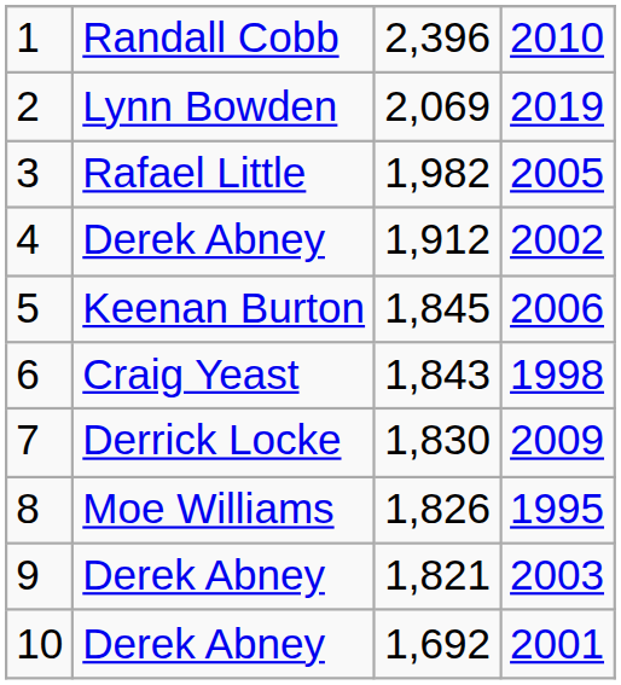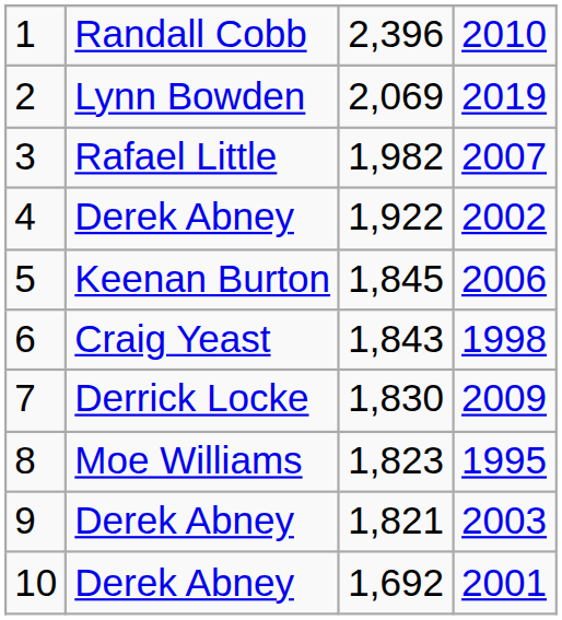 <table class="wikitable">
 <tr>
 </tr>
 <tr>
 <td>1</td>
 <td><a href='#'>Randall Cobb</a></td>
 <td><abbr>2,396</abbr></td>
 <td><a href='#'>2010</a></td>
 </tr>
 <tr>
 <td>2</td>
 <td><a href='#'>Lynn Bowden</a></td>
 <td><abbr>2,069</abbr></td>
 <td><a href='#'>2019</a></td>
 </tr>
 <tr>
 <td>3</td>
 <td><a href='#'>Rafael Little</a></td>
 <td><abbr>1,982</abbr></td>
-<td><a href='#'>2005</a></td>
+<td><a href='#'>2007</a></td>
 </tr>
 <tr>
 <td>4</td>
 <td><a href='#'>Derek Abney</a></td>
-<td><abbr>1,912</abbr></td>
+<td><abbr>1,922</abbr></td>
 <td><a href='#'>2002</a></td>
 </tr>
 <tr>
 <td>5</td>
 <td><a href='#'>Keenan Burton</a></td>
 <td><abbr>1,845</abbr></td>
 <td><a href='#'>2006</a></td>
 </tr>
 <tr>
 <td>6</td>
 <td><a href='#'>Craig Yeast</a></td>
 <td><abbr>1,843</abbr></td>
 <td><a href='#'>1998</a></td>
 </tr>
 <tr>
 <td>7</td>
 <td><a href='#'>Derrick Locke</a></td>
 <td><abbr>1,830</abbr></td>
 <td><a href='#'>2009</a></td>
 </tr>
 <tr>
 <td>8</td>
 <td><a href='#'>Moe Williams</a></td>
-<td><abbr>1,826</abbr></td>
+<td><abbr>1,823</abbr></td>
 <td><a href='#'>1995</a></td>
 </tr>
 <tr>
 <td>9</td>
 <td><a href='#'>Derek Abney</a></td>
 <td><abbr>1,821</abbr></td>
 <td><a href='#'>2003</a></td>
 </tr>
 <tr>
 <td>10</td>
 <td><a href='#'>Derek Abney</a></td>
 <td><abbr>1,692</abbr></td>
 <td><a href='#'>2001</a></td>
 </tr>
 </table>
